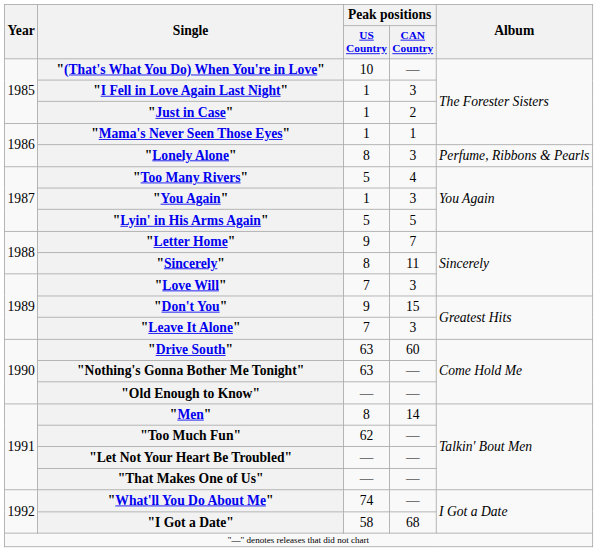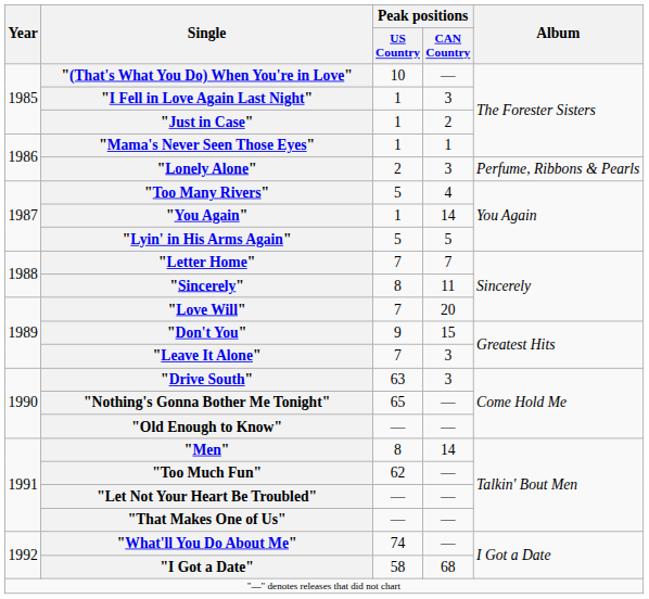 <table class="wikitable plainrowheaders" style="text-align:center;">
 <tr>
 <th rowspan="2">Year</th>
 <th rowspan="2" style="width:22em;">Single</th>
 <th colspan="2">Peak positions</th>
 <th rowspan="2">Album</th>
 </tr>
 <tr style="font-size:smaller;">
 <th width="45"><a href='#'>US Country</a><br></th>
 <th width="45"><a href='#'>CAN Country</a><br></th>
 </tr>
 <tr>
 <td rowspan="3">1985</td>
 <th scope="row">"<a href='#'>(That's What You Do) When You're in Love</a>"</th>
 <td>10</td>
 <td>—</td>
 <td align="left" rowspan="4"><em>The Forester Sisters</em></td>
 </tr>
 <tr>
 <th scope="row">"<a href='#'>I Fell in Love Again Last Night</a>"</th>
 <td>1</td>
 <td>3</td>
 </tr>
 <tr>
 <th scope="row">"<a href='#'>Just in Case</a>"</th>
 <td>1</td>
 <td>2</td>
 </tr>
 <tr>
 <td rowspan="2">1986</td>
 <th scope="row">"<a href='#'>Mama's Never Seen Those Eyes</a>"</th>
 <td>1</td>
 <td>1</td>
 </tr>
 <tr>
 <th scope="row">"<a href='#'>Lonely Alone</a>"</th>
-<td>8</td>
+<td>2</td>
 <td>3</td>
 <td align="left"><em>Perfume, Ribbons & Pearls</em></td>
 </tr>
 <tr>
 <td rowspan="3">1987</td>
 <th scope="row">"<a href='#'>Too Many Rivers</a>"</th>
 <td>5</td>
 <td>4</td>
 <td align="left" rowspan="3"><em>You Again</em></td>
 </tr>
 <tr>
 <th scope="row">"<a href='#'>You Again</a>"</th>
 <td>1</td>
-<td>3</td>
+<td>14</td>
 </tr>
 <tr>
 <th scope="row">"<a href='#'>Lyin' in His Arms Again</a>"</th>
 <td>5</td>
 <td>5</td>
 </tr>
 <tr>
 <td rowspan="2">1988</td>
 <th scope="row">"<a href='#'>Letter Home</a>"</th>
-<td>9</td>
+<td>7</td>
 <td>7</td>
 <td align="left" rowspan="3"><em>Sincerely</em></td>
 </tr>
 <tr>
 <th scope="row">"<a href='#'>Sincerely</a>"</th>
 <td>8</td>
 <td>11</td>
 </tr>
 <tr>
 <td rowspan="3">1989</td>
 <th scope="row">"<a href='#'>Love Will</a>"</th>
 <td>7</td>
-<td>3</td>
+<td>20</td>
 </tr>
 <tr>
 <th scope="row">"<a href='#'>Don't You</a>"</th>
 <td>9</td>
 <td>15</td>
 <td align="left" rowspan="2"><em>Greatest Hits</em></td>
 </tr>
 <tr>
 <th scope="row">"<a href='#'>Leave It Alone</a>"</th>
 <td>7</td>
 <td>3</td>
 </tr>
 <tr>
 <td rowspan="3">1990</td>
 <th scope="row">"<a href='#'>Drive South</a>" </th>
 <td>63</td>
-<td>60</td>
+<td>3</td>
 <td align="left" rowspan="3"><em>Come Hold Me</em></td>
 </tr>
 <tr>
 <th scope="row">"Nothing's Gonna Bother Me Tonight"</th>
-<td>63</td>
+<td>65</td>
 <td>—</td>
 </tr>
 <tr>
 <th scope="row">"Old Enough to Know"</th>
 <td>—</td>
 <td>—</td>
 </tr>
 <tr>
 <td rowspan="4">1991</td>
 <th scope="row">"<a href='#'>Men</a>"</th>
 <td>8</td>
 <td>14</td>
 <td align="left" rowspan="4"><em>Talkin' Bout Men</em></td>
 </tr>
 <tr>
 <th scope="row">"Too Much Fun"</th>
 <td>62</td>
 <td>—</td>
 </tr>
 <tr>
 <th scope="row">"Let Not Your Heart Be Troubled"</th>
 <td>—</td>
 <td>—</td>
 </tr>
 <tr>
 <th scope="row">"That Makes One of Us"</th>
 <td>—</td>
 <td>—</td>
 </tr>
 <tr>
 <td rowspan="2">1992</td>
 <th scope="row">"<a href='#'>What'll You Do About Me</a>"</th>
 <td>74</td>
 <td>—</td>
 <td align="left" rowspan="2"><em>I Got a Date</em></td>
 </tr>
 <tr>
 <th scope="row">"I Got a Date"</th>
 <td>58</td>
 <td>68</td>
 </tr>
 <tr>
 <td colspan="5" style="font-size:8pt">"—" denotes releases that did not chart</td>
 </tr>
 </table>
